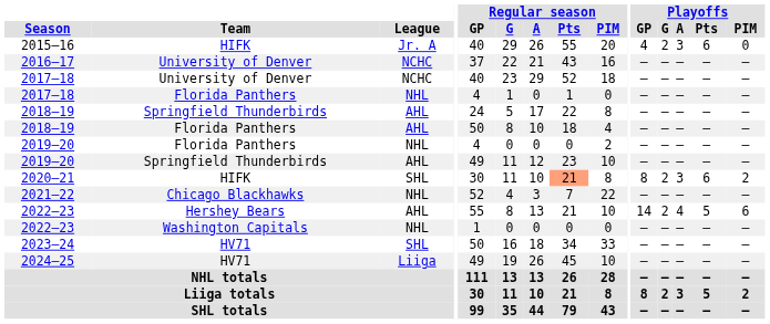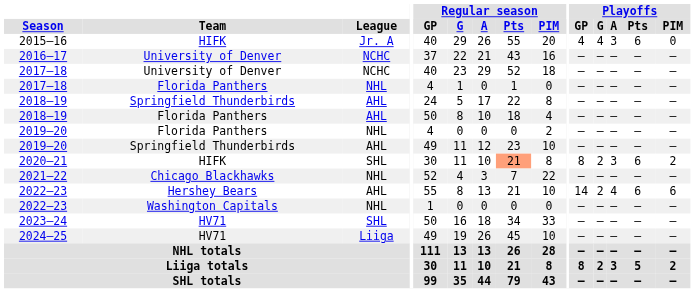 <table border="0" cellpadding="1" cellspacing="0" style="text-align:center; width:60em">
 <tr bgcolor="#e0e0e0">
 <th colspan="3" bgcolor="#ffffff"></th>
 <th rowspan="99" bgcolor="#ffffff"></th>
 <th colspan="5"><a href='#'>Regular season</a></th>
 <th rowspan="99" bgcolor="#ffffff"></th>
 <th colspan="5"><a href='#'>Playoffs</a></th>
 </tr>
 <tr bgcolor="#e0e0e0">
 <th><a href='#'>Season</a></th>
 <th>Team</th>
 <th>League</th>
 <th>GP</th>
 <th><a href='#'>G</a></th>
 <th><a href='#'>A</a></th>
 <th><a href='#'>Pts</a></th>
 <th><a href='#'>PIM</a></th>
 <th>GP</th>
 <th>G</th>
 <th>A</th>
 <th>Pts</th>
 <th>PIM</th>
 </tr>
 <tr>
 <td>2015–16</td>
 <td><a href='#'>HIFK</a></td>
 <td><a href='#'>Jr. A</a></td>
 <td>40</td>
 <td>29</td>
 <td>26</td>
 <td>55</td>
 <td>20</td>
 <td>4</td>
-<td>2</td>
+<td>4</td>
 <td>3</td>
 <td>6</td>
 <td>0</td>
 </tr>
 <tr style="text-align:center; background:#f0f0f0;">
 <td><a href='#'>2016–17</a></td>
 <td><a href='#'>University of Denver</a></td>
 <td><a href='#'>NCHC</a></td>
 <td>37</td>
 <td>22</td>
 <td>21</td>
 <td>43</td>
 <td>16</td>
 <td>—</td>
 <td>—</td>
 <td>—</td>
 <td>—</td>
 <td>—</td>
 </tr>
 <tr style="text-align:center">
 <td><a href='#'>2017–18</a></td>
 <td>University of Denver</td>
 <td>NCHC</td>
 <td>40</td>
 <td>23</td>
 <td>29</td>
 <td>52</td>
 <td>18</td>
 <td>—</td>
 <td>—</td>
 <td>—</td>
 <td>—</td>
 <td>—</td>
 </tr>
 <tr style="text-align:center; background:#f0f0f0;">
 <td><a href='#'>2017–18</a></td>
 <td><a href='#'>Florida Panthers</a></td>
 <td><a href='#'>NHL</a></td>
 <td>4</td>
 <td>1</td>
 <td>0</td>
 <td>1</td>
 <td>0</td>
 <td>—</td>
 <td>—</td>
 <td>—</td>
 <td>—</td>
 <td>—</td>
 </tr>
 <tr>
 <td><a href='#'>2018–19</a></td>
 <td><a href='#'>Springfield Thunderbirds</a></td>
 <td><a href='#'>AHL</a></td>
 <td>24</td>
 <td>5</td>
 <td>17</td>
 <td>22</td>
 <td>8</td>
 <td>—</td>
 <td>—</td>
 <td>—</td>
 <td>—</td>
 <td>—</td>
 </tr>
 <tr style="text-align:center; background:#f0f0f0;">
 <td><a href='#'>2018–19</a></td>
 <td>Florida Panthers</td>
 <td><a href='#'>AHL</a></td>
 <td>50</td>
 <td>8</td>
 <td>10</td>
 <td>18</td>
 <td>4</td>
 <td>—</td>
 <td>—</td>
 <td>—</td>
 <td>—</td>
 <td>—</td>
 </tr>
 <tr>
 <td><a href='#'>2019–20</a></td>
 <td>Florida Panthers</td>
 <td>NHL</td>
 <td>4</td>
 <td>0</td>
 <td>0</td>
 <td>0</td>
 <td>2</td>
 <td>—</td>
 <td>—</td>
 <td>—</td>
 <td>—</td>
 <td>—</td>
 </tr>
 <tr style="text-align:center; background:#f0f0f0;">
 <td><a href='#'>2019–20</a></td>
 <td>Springfield Thunderbirds</td>
 <td>AHL</td>
 <td>49</td>
 <td>11</td>
 <td>12</td>
 <td>23</td>
 <td>10</td>
 <td>—</td>
 <td>—</td>
 <td>—</td>
 <td>—</td>
 <td>—</td>
 </tr>
 <tr>
 <td><a href='#'>2020–21</a></td>
 <td>HIFK</td>
 <td>SHL</td>
 <td>30</td>
 <td>11</td>
 <td>10</td>
 <td style="background: lightsalmon;">21</td>
 <td>8</td>
 <td>8</td>
 <td>2</td>
 <td>3</td>
 <td>6</td>
 <td>2</td>
 </tr>
 <tr style="text-align:center; background:#f0f0f0;">
 <td><a href='#'>2021–22</a></td>
 <td><a href='#'>Chicago Blackhawks</a></td>
 <td>NHL</td>
 <td>52</td>
 <td>4</td>
 <td>3</td>
 <td>7</td>
 <td>22</td>
 <td>—</td>
 <td>—</td>
 <td>—</td>
 <td>—</td>
 <td>—</td>
 </tr>
 <tr>
 <td><a href='#'>2022–23</a></td>
 <td><a href='#'>Hershey Bears</a></td>
 <td>AHL</td>
 <td>55</td>
 <td>8</td>
 <td>13</td>
 <td>21</td>
 <td>10</td>
 <td>14</td>
 <td>2</td>
 <td>4</td>
-<td>5</td>
+<td>6</td>
 <td>6</td>
 </tr>
 <tr style="text-align:center; background:#f0f0f0;">
 <td><a href='#'>2022–23</a></td>
 <td><a href='#'>Washington Capitals</a></td>
 <td>NHL</td>
 <td>1</td>
 <td>0</td>
 <td>0</td>
 <td>0</td>
 <td>0</td>
 <td>—</td>
 <td>—</td>
 <td>—</td>
 <td>—</td>
 <td>—</td>
 </tr>
 <tr>
 <td><a href='#'>2023–24</a></td>
 <td><a href='#'>HV71</a></td>
 <td><a href='#'>SHL</a></td>
 <td>50</td>
 <td>16</td>
 <td>18</td>
 <td>34</td>
 <td>33</td>
 <td>—</td>
 <td>—</td>
 <td>—</td>
 <td>—</td>
 <td>—</td>
 </tr>
 <tr style="text-align:center; background:#f0f0f0;">
 <td><a href='#'>2024–25</a></td>
 <td>HV71</td>
 <td><a href='#'>Liiga</a></td>
 <td>49</td>
 <td>19</td>
 <td>26</td>
 <td>45</td>
 <td>10</td>
 <td>—</td>
 <td>—</td>
 <td>—</td>
 <td>—</td>
 <td>—</td>
 </tr>
 <tr bgcolor="#e0e0e0">
 <th colspan="3">NHL totals</th>
 <th>111</th>
 <th>13</th>
 <th>13</th>
 <th>26</th>
 <th>28</th>
 <th>—</th>
 <th>—</th>
 <th>—</th>
 <th>—</th>
 <th>—</th>
 </tr>
 <tr bgcolor="#e0e0e0">
 <th colspan="3">Liiga totals</th>
 <th>30</th>
 <th>11</th>
 <th>10</th>
 <th>21</th>
 <th>8</th>
 <th>8</th>
 <th>2</th>
 <th>3</th>
 <th>5</th>
 <th>2</th>
 </tr>
 <tr bgcolor="#e0e0e0">
 <th colspan="3">SHL totals</th>
 <th>99</th>
 <th>35</th>
 <th>44</th>
 <th>79</th>
 <th>43</th>
 <th>—</th>
 <th>—</th>
 <th>—</th>
 <th>—</th>
 <th>—</th>
 </tr>
 </table>
